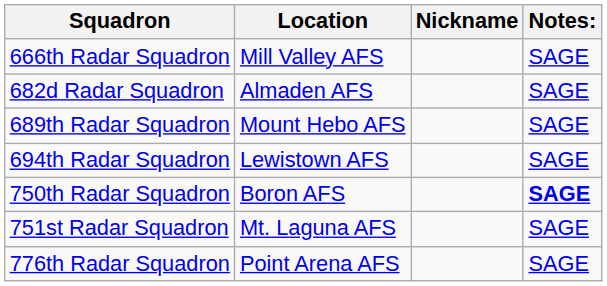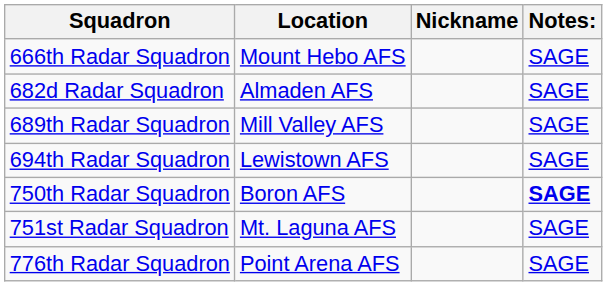 <table class="wikitable">
 <tr>
 <th>Squadron</th>
 <th>Location</th>
 <th>Nickname</th>
 <th>Notes:</th>
 </tr>
 <tr>
 <td><a href='#'>666th Radar Squadron</a></td>
-<td><a href='#'>Mill Valley AFS</a></td>
+<td><a href='#'>Mount Hebo AFS</a></td>
 <td></td>
 <td><a href='#'>SAGE</a></td>
 </tr>
 <tr>
 <td><a href='#'>682d Radar Squadron</a></td>
 <td><a href='#'>Almaden AFS</a></td>
 <td></td>
 <td><a href='#'>SAGE</a></td>
 </tr>
 <tr>
 <td><a href='#'>689th Radar Squadron</a></td>
-<td><a href='#'>Mount Hebo AFS</a></td>
+<td><a href='#'>Mill Valley AFS</a></td>
 <td></td>
 <td><a href='#'>SAGE</a></td>
 </tr>
 <tr>
 <td><a href='#'>694th Radar Squadron</a></td>
 <td><a href='#'>Lewistown AFS</a></td>
 <td></td>
 <td><a href='#'>SAGE</a></td>
 </tr>
 <tr>
 <td><a href='#'>750th Radar Squadron</a></td>
 <td><a href='#'>Boron AFS</a></td>
 <td></td>
 <td><strong><a href='#'>SAGE</a></strong></td>
 </tr>
 <tr>
 <td><a href='#'>751st Radar Squadron</a></td>
 <td><a href='#'>Mt. Laguna AFS</a></td>
 <td></td>
 <td><a href='#'>SAGE</a></td>
 </tr>
 <tr>
 <td><a href='#'>776th Radar Squadron</a></td>
 <td><a href='#'>Point Arena AFS</a></td>
 <td></td>
 <td><a href='#'>SAGE</a></td>
 </tr>
 </table>
